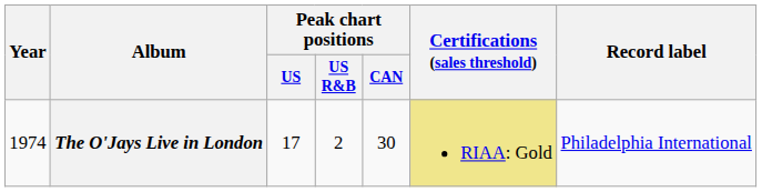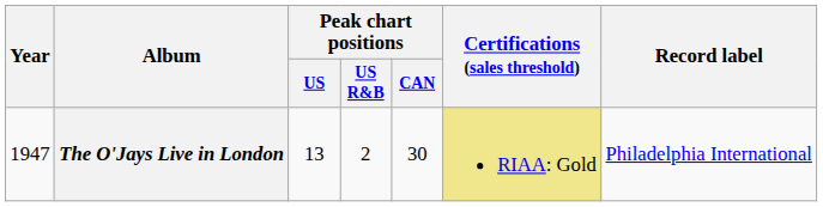 <table class="wikitable plainrowheaders" style="text-align:center;">
 <tr>
 <th rowspan="2">Year</th>
 <th rowspan="2">Album</th>
 <th colspan="3">Peak chart positions</th>
 <th rowspan="2"><a href='#'>Certifications</a><br><small>(<a href='#'>sales threshold</a>)</small></th>
 <th rowspan="2">Record label</th>
 </tr>
 <tr style="font-size:smaller;">
 <th width="35"><a href='#'>US</a><br></th>
 <th width="35"><a href='#'>US<br>R&B</a><br></th>
 <th width="35"><a href='#'>CAN</a><br></th>
 </tr>
 <tr>
-<td>1974</td>
+<td>1947</td>
 <th scope="row"><em>The O'Jays Live in London</em></th>
-<td>17</td>
+<td>13</td>
 <td>2</td>
 <td>30</td>
 <td align="left" style="background: khaki;"><br><ul><li><a href='#'>RIAA</a>: Gold</li></ul></td>
 <td><a href='#'>Philadelphia International</a></td>
 </tr>
 </table>
